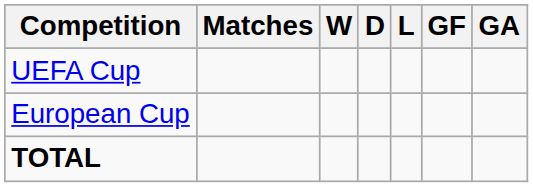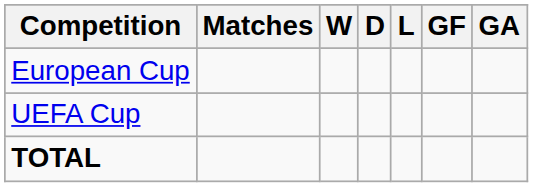 <table class="wikitable">
 <tr>
 <th>Competition</th>
 <th>Matches</th>
 <th>W</th>
 <th>D</th>
 <th>L</th>
 <th>GF</th>
 <th>GA</th>
 </tr>
 <tr>
-<td><a href='#'>UEFA Cup</a></td>
+<td><a href='#'>European Cup</a></td>
 <td></td>
 <td></td>
 <td></td>
 <td></td>
 <td></td>
 <td></td>
 </tr>
 <tr>
-<td><a href='#'>European Cup</a></td>
+<td><a href='#'>UEFA Cup</a></td>
 <td></td>
 <td></td>
 <td></td>
 <td></td>
 <td></td>
 <td></td>
 </tr>
 <tr>
 <td><strong>TOTAL</strong></td>
 <td></td>
 <td></td>
 <td></td>
 <td></td>
 <td></td>
 <td></td>
 </tr>
 </table>
